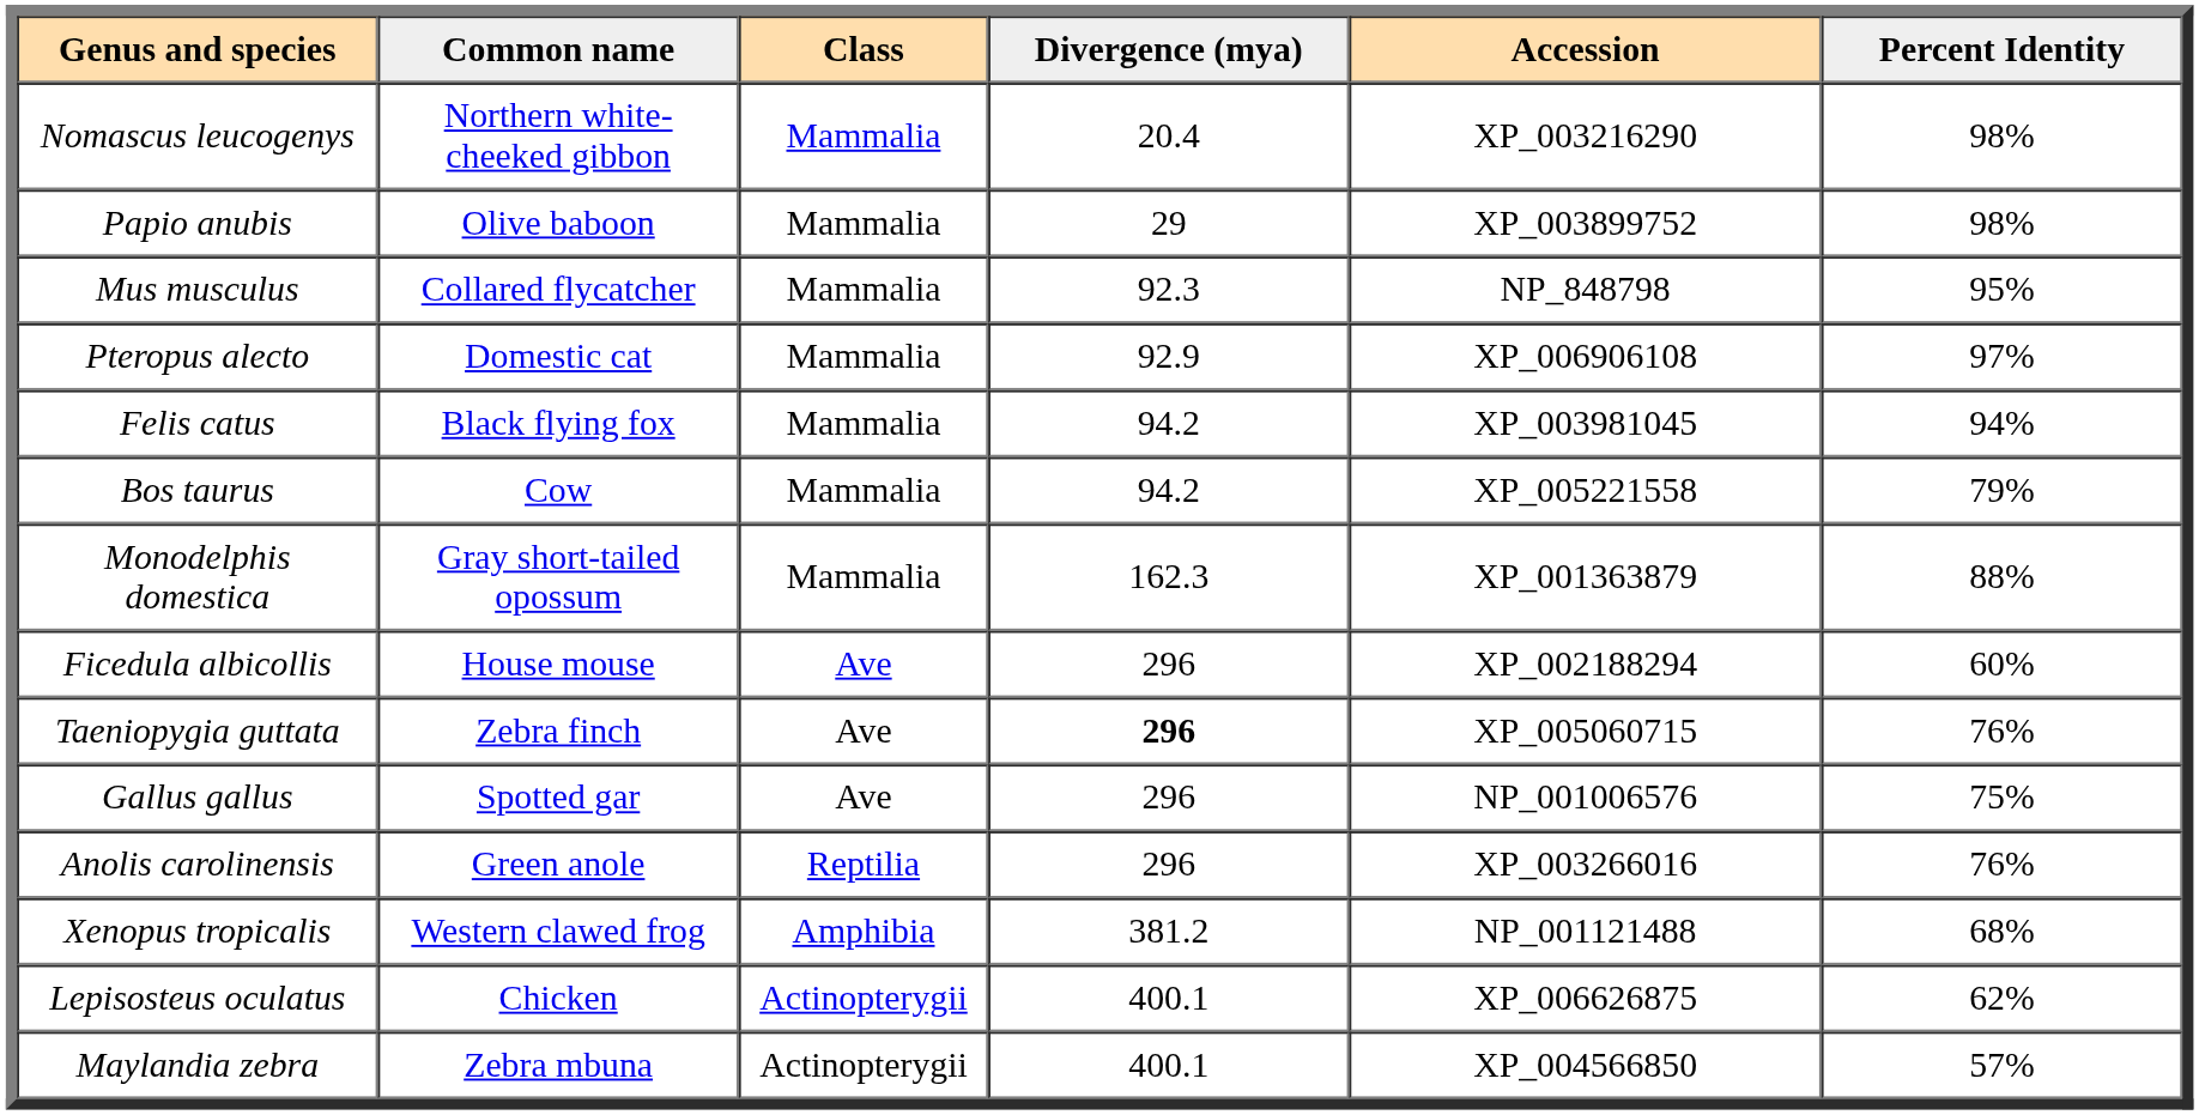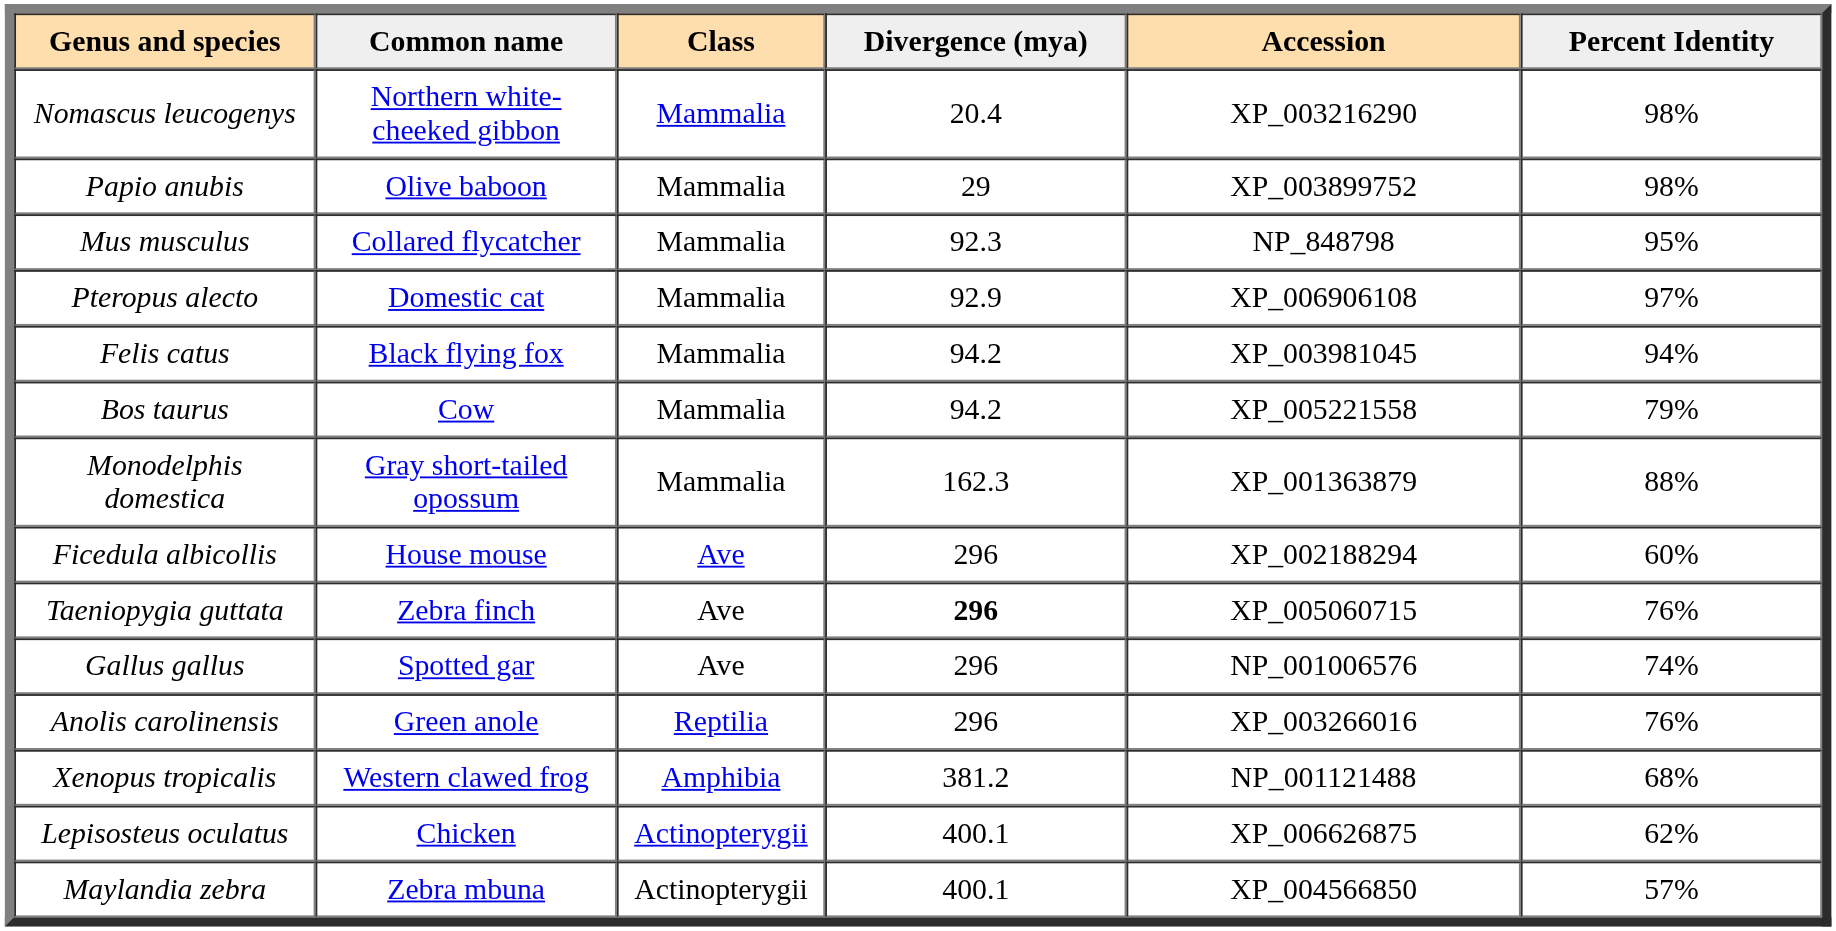 <table border="5" align="center" style="text-align:center" cellpadding="5" cellspacing="0">
 <tr>
 <th scope="col" width="150px" style="background: #ffdead;">Genus and species</th>
 <th scope="col" width="150px" style="background: #efefef;">Common name</th>
 <th scope="col" width="100px" style="background: #ffdead;">Class</th>
 <th scope="col" width="150px" style="background: #efefef;">Divergence (mya)</th>
 <th scope="col" width="200px" style="background: #ffdead;">Accession</th>
 <th scope="col" width="150px" style="background: #efefef;">Percent Identity</th>
 </tr>
 <tr>
 <td><em>Nomascus leucogenys</em></td>
 <td><a href='#'>Northern white-cheeked gibbon</a></td>
 <td><a href='#'>Mammalia</a></td>
 <td>20.4</td>
 <td>XP_003216290 </td>
 <td>98%</td>
 </tr>
 <tr>
 <td><em>Papio anubis </em></td>
 <td><a href='#'>Olive baboon</a></td>
 <td>Mammalia</td>
 <td>29</td>
 <td>XP_003899752 </td>
 <td>98%</td>
 </tr>
 <tr>
 <td><em>Mus musculus</em></td>
 <td><a href='#'>Collared flycatcher</a></td>
 <td>Mammalia</td>
 <td>92.3</td>
 <td>NP_848798 </td>
 <td>95%</td>
 </tr>
 <tr>
 <td><em>Pteropus alecto</em></td>
 <td><a href='#'>Domestic cat</a></td>
 <td>Mammalia</td>
 <td>92.9</td>
 <td>XP_006906108 </td>
 <td>97%</td>
 </tr>
 <tr>
 <td><em>Felis catus</em></td>
 <td><a href='#'>Black flying fox</a></td>
 <td>Mammalia</td>
 <td>94.2</td>
 <td>XP_003981045 </td>
 <td>94%</td>
 </tr>
 <tr>
 <td><em>Bos taurus</em></td>
 <td><a href='#'>Cow</a></td>
 <td>Mammalia</td>
 <td>94.2</td>
 <td>XP_005221558 </td>
 <td>79%</td>
 </tr>
 <tr>
 <td><em>Monodelphis domestica</em></td>
 <td><a href='#'>Gray short-tailed opossum</a></td>
 <td>Mammalia</td>
 <td>162.3</td>
 <td>XP_001363879 </td>
 <td>88%</td>
 </tr>
 <tr>
 <td><em>Ficedula albicollis</em></td>
 <td><a href='#'>House mouse</a></td>
 <td><a href='#'>Ave</a></td>
 <td>296</td>
 <td>XP_002188294 </td>
 <td>60%</td>
 </tr>
 <tr>
 <td><em>Taeniopygia guttata</em></td>
 <td><a href='#'>Zebra finch</a></td>
 <td>Ave</td>
 <td><strong>296</strong></td>
 <td>XP_005060715 </td>
 <td>76%</td>
 </tr>
 <tr>
 <td><em>Gallus gallus </em></td>
 <td><a href='#'>Spotted gar</a></td>
 <td>Ave</td>
 <td>296</td>
 <td>NP_001006576 </td>
-<td>75%</td>
+<td>74%</td>
 </tr>
 <tr>
 <td><em>Anolis carolinensis</em></td>
 <td><a href='#'>Green anole</a></td>
 <td><a href='#'>Reptilia</a></td>
 <td>296</td>
 <td>XP_003266016 </td>
 <td>76%</td>
 </tr>
 <tr>
 <td><em>Xenopus tropicalis</em></td>
 <td><a href='#'>Western clawed frog</a></td>
 <td><a href='#'>Amphibia</a></td>
 <td>381.2</td>
 <td>NP_001121488 </td>
 <td>68%</td>
 </tr>
 <tr>
 <td><em>Lepisosteus oculatus </em></td>
 <td><a href='#'>Chicken</a></td>
 <td><a href='#'>Actinopterygii</a></td>
 <td>400.1</td>
 <td>XP_006626875 </td>
 <td>62%</td>
 </tr>
 <tr>
 <td><em>Maylandia zebra</em></td>
 <td><a href='#'>Zebra mbuna</a></td>
 <td>Actinopterygii</td>
 <td>400.1</td>
 <td>XP_004566850 </td>
 <td>57%</td>
 </tr>
 </table>
